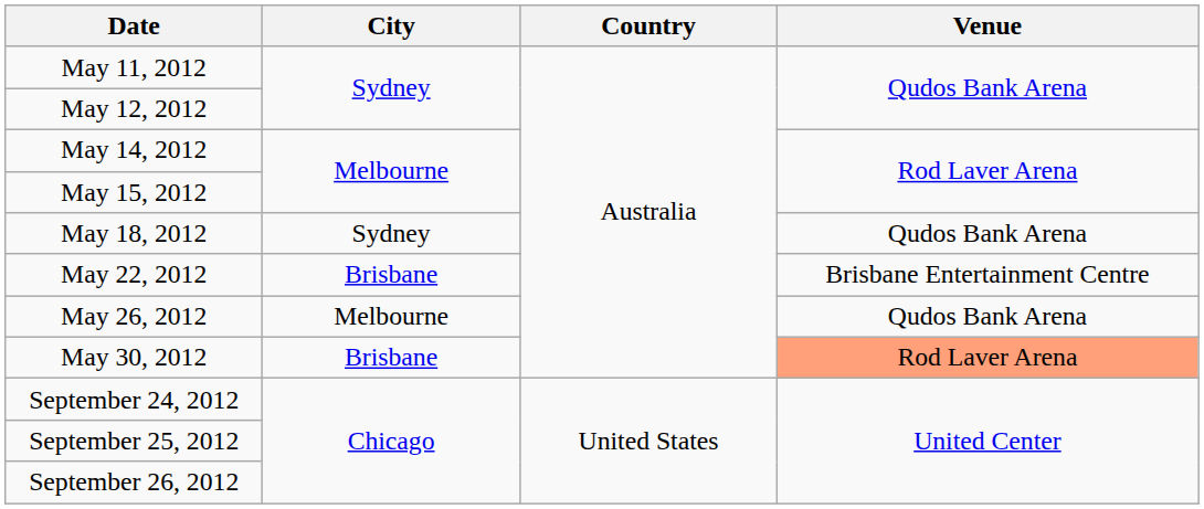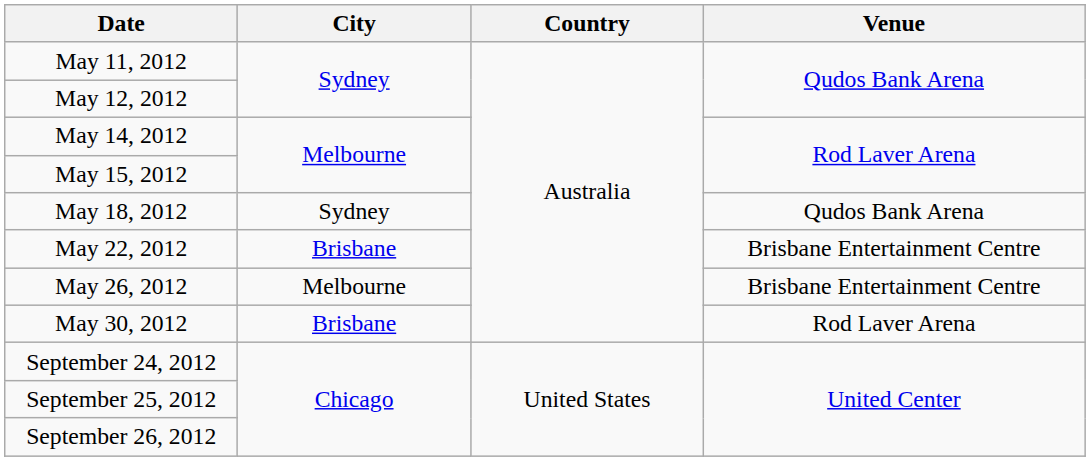 <table class="wikitable" style="text-align:center;">
 <tr>
 <th width="150">Date</th>
 <th width="150">City</th>
 <th width="150">Country</th>
 <th width="250">Venue</th>
 </tr>
 <tr>
 <td>May 11, 2012</td>
 <td rowspan="2"><a href='#'>Sydney</a></td>
 <td rowspan="8">Australia</td>
 <td rowspan="2"><a href='#'>Qudos Bank Arena</a></td>
 </tr>
 <tr>
 <td>May 12, 2012</td>
 </tr>
 <tr>
 <td>May 14, 2012</td>
 <td rowspan="2"><a href='#'>Melbourne</a></td>
 <td rowspan="2"><a href='#'>Rod Laver Arena</a></td>
 </tr>
 <tr>
 <td>May 15, 2012</td>
 </tr>
 <tr>
 <td>May 18, 2012</td>
 <td>Sydney</td>
 <td>Qudos Bank Arena</td>
 </tr>
 <tr>
 <td>May 22, 2012</td>
 <td><a href='#'>Brisbane</a></td>
 <td>Brisbane Entertainment Centre</td>
 </tr>
 <tr>
 <td>May 26, 2012</td>
 <td>Melbourne</td>
-<td>Qudos Bank Arena</td>
+<td>Brisbane Entertainment Centre</td>
 </tr>
 <tr>
 <td>May 30, 2012</td>
 <td><a href='#'>Brisbane</a></td>
-<td style="background: lightsalmon;">Rod Laver Arena</td>
+<td>Rod Laver Arena</td>
 </tr>
 <tr>
 <td>September 24, 2012</td>
 <td rowspan="3"><a href='#'>Chicago</a></td>
 <td rowspan="3">United States</td>
 <td rowspan="3"><a href='#'>United Center</a></td>
 </tr>
 <tr>
 <td>September 25, 2012</td>
 </tr>
 <tr>
 <td>September 26, 2012</td>
 </tr>
 </table>
